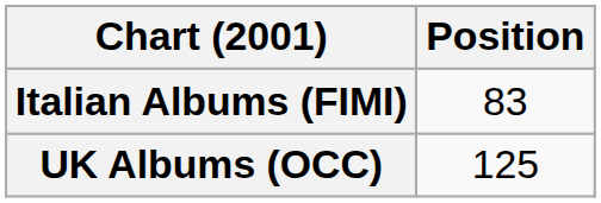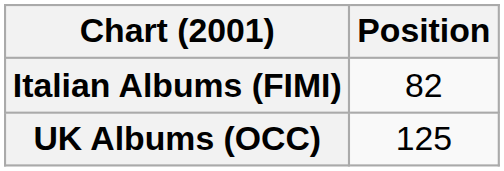 <table class="wikitable sortable plainrowheaders">
 <tr>
 <th>Chart (2001)</th>
 <th>Position</th>
 </tr>
 <tr>
 <th scope="row">Italian Albums (FIMI)</th>
-<td align="center">83</td>
+<td align="center">82</td>
 </tr>
 <tr>
 <th scope="row">UK Albums (OCC)</th>
 <td align="center">125</td>
 </tr>
 </table>
